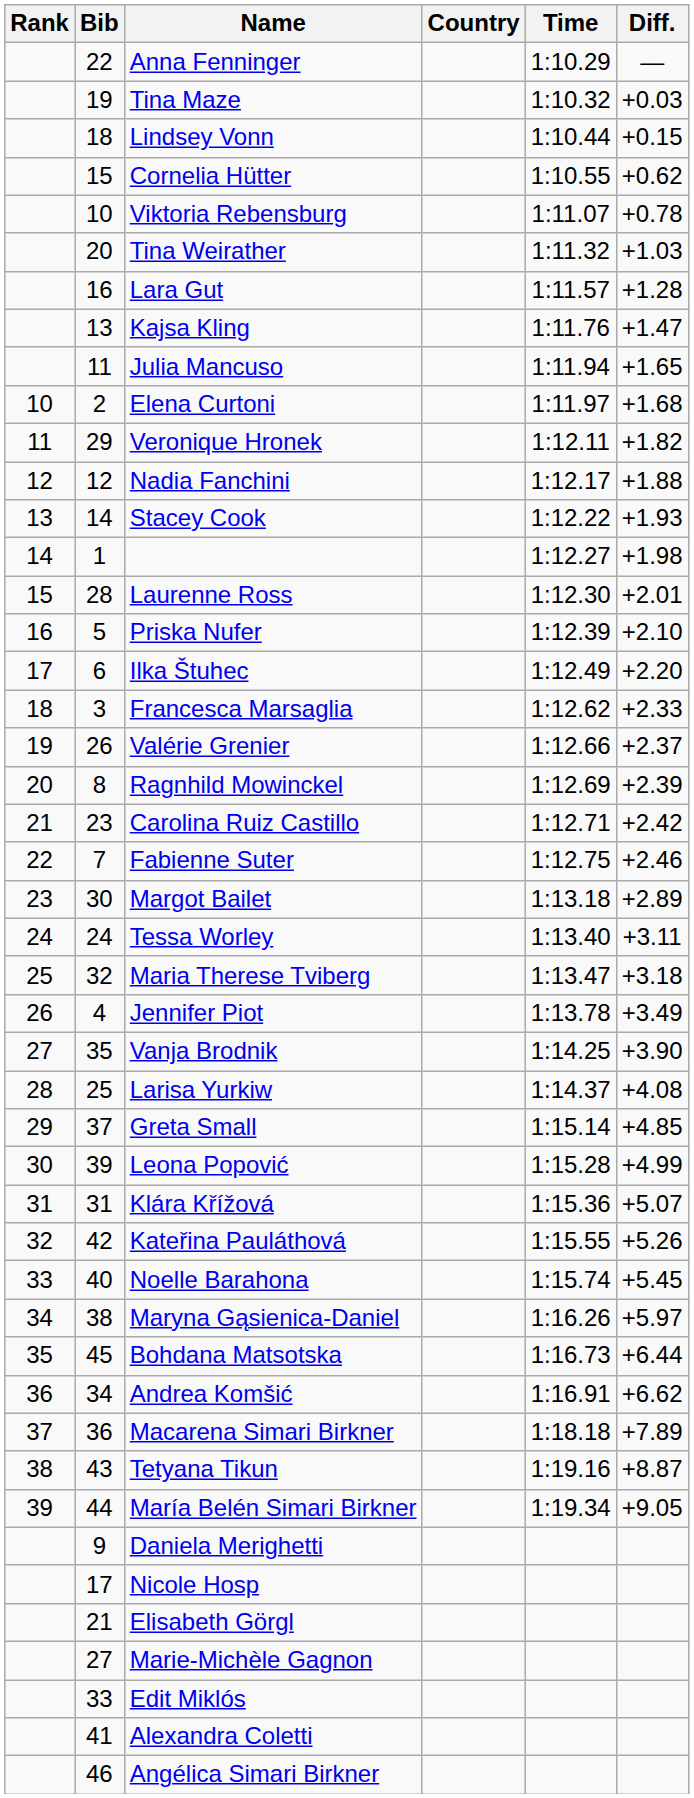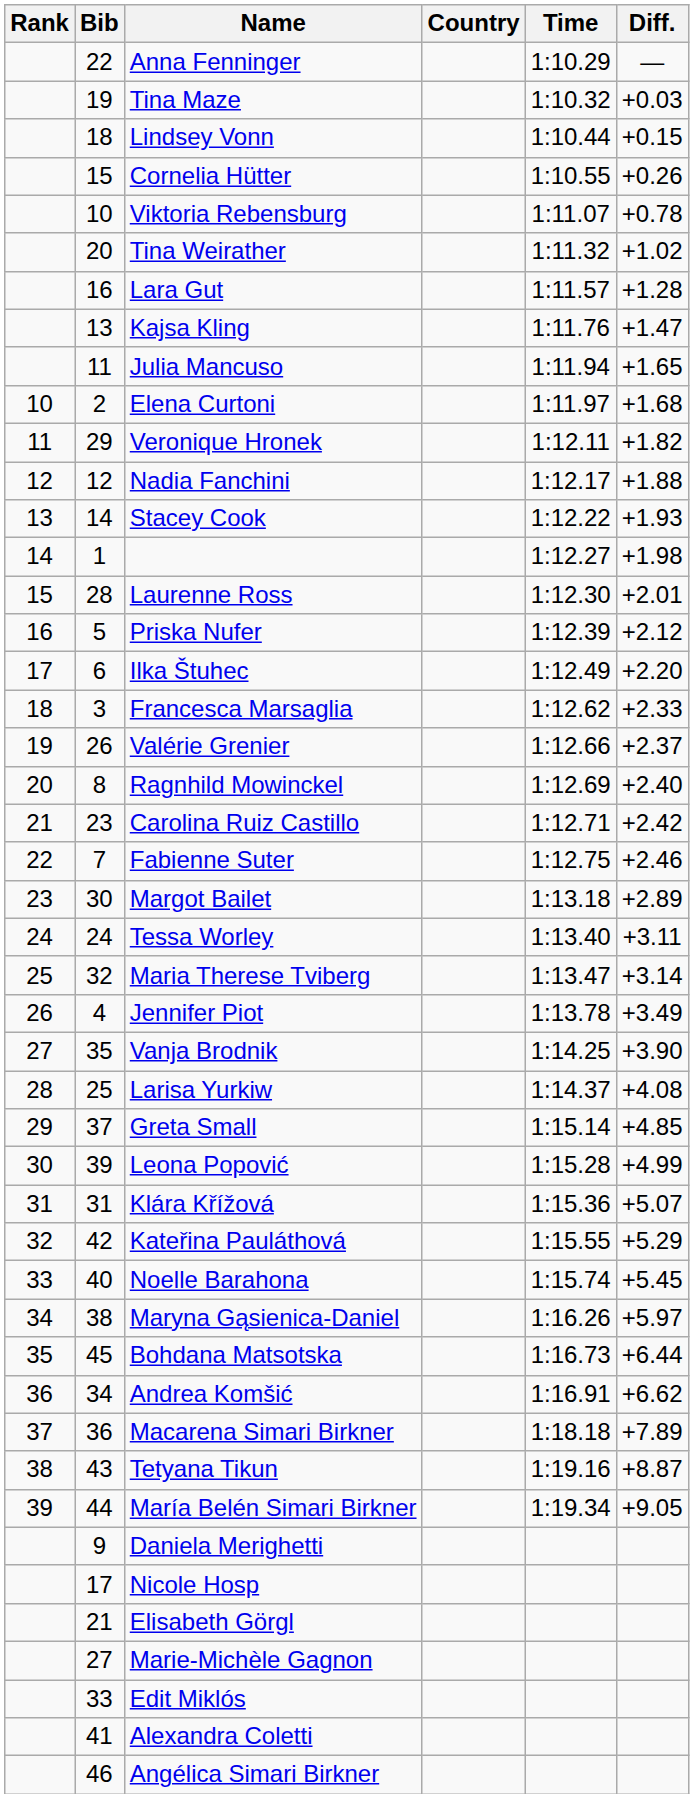 <table class="wikitable sortable" style="text-align:center">
 <tr>
 <th>Rank</th>
 <th>Bib</th>
 <th>Name</th>
 <th>Country</th>
 <th>Time</th>
 <th>Diff.</th>
 </tr>
 <tr>
 <td></td>
 <td>22</td>
 <td align=left><a href='#'>Anna Fenninger</a></td>
 <td align=left></td>
 <td>1:10.29</td>
 <td>—</td>
 </tr>
 <tr>
 <td></td>
 <td>19</td>
 <td align=left><a href='#'>Tina Maze</a></td>
 <td align=left></td>
 <td>1:10.32</td>
 <td>+0.03</td>
 </tr>
 <tr>
 <td></td>
 <td>18</td>
 <td align=left><a href='#'>Lindsey Vonn</a></td>
 <td align=left></td>
 <td>1:10.44</td>
 <td>+0.15</td>
 </tr>
 <tr>
 <td></td>
 <td>15</td>
 <td align=left><a href='#'>Cornelia Hütter</a></td>
 <td align=left></td>
 <td>1:10.55</td>
-<td>+0.62</td>
+<td>+0.26</td>
 </tr>
 <tr>
 <td></td>
 <td>10</td>
 <td align=left><a href='#'>Viktoria Rebensburg</a></td>
 <td align=left></td>
 <td>1:11.07</td>
 <td>+0.78</td>
 </tr>
 <tr>
 <td></td>
 <td>20</td>
 <td align=left><a href='#'>Tina Weirather</a></td>
 <td align=left></td>
 <td>1:11.32</td>
-<td>+1.03</td>
+<td>+1.02</td>
 </tr>
 <tr>
 <td></td>
 <td>16</td>
 <td align=left><a href='#'>Lara Gut</a></td>
 <td align=left> </td>
 <td>1:11.57</td>
 <td>+1.28</td>
 </tr>
 <tr>
 <td></td>
 <td>13</td>
 <td align=left><a href='#'>Kajsa Kling</a></td>
 <td align=left></td>
 <td>1:11.76</td>
 <td>+1.47</td>
 </tr>
 <tr>
 <td></td>
 <td>11</td>
 <td align=left><a href='#'>Julia Mancuso</a></td>
 <td align=left></td>
 <td>1:11.94</td>
 <td>+1.65</td>
 </tr>
 <tr>
 <td>10</td>
 <td>2</td>
 <td align=left><a href='#'>Elena Curtoni</a></td>
 <td align=left></td>
 <td>1:11.97</td>
 <td>+1.68</td>
 </tr>
 <tr>
 <td>11</td>
 <td>29</td>
 <td align=left><a href='#'>Veronique Hronek</a></td>
 <td align=left></td>
 <td>1:12.11</td>
 <td>+1.82</td>
 </tr>
 <tr>
 <td>12</td>
 <td>12</td>
 <td align=left><a href='#'>Nadia Fanchini</a></td>
 <td align=left></td>
 <td>1:12.17</td>
 <td>+1.88</td>
 </tr>
 <tr>
 <td>13</td>
 <td>14</td>
 <td align=left><a href='#'>Stacey Cook</a></td>
 <td align=left></td>
 <td>1:12.22</td>
 <td>+1.93</td>
 </tr>
 <tr>
 <td>14</td>
 <td>1</td>
 <td align=left></td>
 <td align=left></td>
 <td>1:12.27</td>
 <td>+1.98</td>
 </tr>
 <tr>
 <td>15</td>
 <td>28</td>
 <td align=left><a href='#'>Laurenne Ross</a></td>
 <td align=left></td>
 <td>1:12.30</td>
 <td>+2.01</td>
 </tr>
 <tr>
 <td>16</td>
 <td>5</td>
 <td align=left><a href='#'>Priska Nufer</a></td>
 <td align=left> </td>
 <td>1:12.39</td>
-<td>+2.10</td>
+<td>+2.12</td>
 </tr>
 <tr>
 <td>17</td>
 <td>6</td>
 <td align=left><a href='#'>Ilka Štuhec</a></td>
 <td align=left></td>
 <td>1:12.49</td>
 <td>+2.20</td>
 </tr>
 <tr>
 <td>18</td>
 <td>3</td>
 <td align=left><a href='#'>Francesca Marsaglia</a></td>
 <td align=left></td>
 <td>1:12.62</td>
 <td>+2.33</td>
 </tr>
 <tr>
 <td>19</td>
 <td>26</td>
 <td align=left><a href='#'>Valérie Grenier</a></td>
 <td align=left></td>
 <td>1:12.66</td>
 <td>+2.37</td>
 </tr>
 <tr>
 <td>20</td>
 <td>8</td>
 <td align=left><a href='#'>Ragnhild Mowinckel</a></td>
 <td align=left></td>
 <td>1:12.69</td>
-<td>+2.39</td>
+<td>+2.40</td>
 </tr>
 <tr>
 <td>21</td>
 <td>23</td>
 <td align=left><a href='#'>Carolina Ruiz Castillo</a></td>
 <td align=left></td>
 <td>1:12.71</td>
 <td>+2.42</td>
 </tr>
 <tr>
 <td>22</td>
 <td>7</td>
 <td align=left><a href='#'>Fabienne Suter</a></td>
 <td align=left> </td>
 <td>1:12.75</td>
 <td>+2.46</td>
 </tr>
 <tr>
 <td>23</td>
 <td>30</td>
 <td align=left><a href='#'>Margot Bailet</a></td>
 <td align=left></td>
 <td>1:13.18</td>
 <td>+2.89</td>
 </tr>
 <tr>
 <td>24</td>
 <td>24</td>
 <td align=left><a href='#'>Tessa Worley</a></td>
 <td align=left></td>
 <td>1:13.40</td>
 <td>+3.11</td>
 </tr>
 <tr>
 <td>25</td>
 <td>32</td>
 <td align=left><a href='#'>Maria Therese Tviberg</a></td>
 <td align=left></td>
 <td>1:13.47</td>
-<td>+3.18</td>
+<td>+3.14</td>
 </tr>
 <tr>
 <td>26</td>
 <td>4</td>
 <td align=left><a href='#'>Jennifer Piot</a></td>
 <td align=left></td>
 <td>1:13.78</td>
 <td>+3.49</td>
 </tr>
 <tr>
 <td>27</td>
 <td>35</td>
 <td align=left><a href='#'>Vanja Brodnik</a></td>
 <td align=left></td>
 <td>1:14.25</td>
 <td>+3.90</td>
 </tr>
 <tr>
 <td>28</td>
 <td>25</td>
 <td align=left><a href='#'>Larisa Yurkiw</a></td>
 <td align=left></td>
 <td>1:14.37</td>
 <td>+4.08</td>
 </tr>
 <tr>
 <td>29</td>
 <td>37</td>
 <td align=left><a href='#'>Greta Small</a></td>
 <td align=left></td>
 <td>1:15.14</td>
 <td>+4.85</td>
 </tr>
 <tr>
 <td>30</td>
 <td>39</td>
 <td align=left><a href='#'>Leona Popović</a></td>
 <td align=left></td>
 <td>1:15.28</td>
 <td>+4.99</td>
 </tr>
 <tr>
 <td>31</td>
 <td>31</td>
 <td align=left><a href='#'>Klára Křížová</a></td>
 <td align=left></td>
 <td>1:15.36</td>
 <td>+5.07</td>
 </tr>
 <tr>
 <td>32</td>
 <td>42</td>
 <td align=left><a href='#'>Kateřina Pauláthová</a></td>
 <td align=left></td>
 <td>1:15.55</td>
-<td>+5.26</td>
+<td>+5.29</td>
 </tr>
 <tr>
 <td>33</td>
 <td>40</td>
 <td align=left><a href='#'>Noelle Barahona</a></td>
 <td align=left></td>
 <td>1:15.74</td>
 <td>+5.45</td>
 </tr>
 <tr>
 <td>34</td>
 <td>38</td>
 <td align=left><a href='#'>Maryna Gąsienica-Daniel</a></td>
 <td align=left></td>
 <td>1:16.26</td>
 <td>+5.97</td>
 </tr>
 <tr>
 <td>35</td>
 <td>45</td>
 <td align=left><a href='#'>Bohdana Matsotska</a></td>
 <td align=left></td>
 <td>1:16.73</td>
 <td>+6.44</td>
 </tr>
 <tr>
 <td>36</td>
 <td>34</td>
 <td align=left><a href='#'>Andrea Komšić</a></td>
 <td align=left></td>
 <td>1:16.91</td>
 <td>+6.62</td>
 </tr>
 <tr>
 <td>37</td>
 <td>36</td>
 <td align=left><a href='#'>Macarena Simari Birkner</a></td>
 <td align=left></td>
 <td>1:18.18</td>
 <td>+7.89</td>
 </tr>
 <tr>
 <td>38</td>
 <td>43</td>
 <td align=left><a href='#'>Tetyana Tikun</a></td>
 <td align=left></td>
 <td>1:19.16</td>
 <td>+8.87</td>
 </tr>
 <tr>
 <td>39</td>
 <td>44</td>
 <td align=left><a href='#'>María Belén Simari Birkner</a></td>
 <td align=left></td>
 <td>1:19.34</td>
 <td>+9.05</td>
 </tr>
 <tr>
 <td></td>
 <td>9</td>
 <td align=left><a href='#'>Daniela Merighetti</a></td>
 <td align=left></td>
 <td></td>
 <td></td>
 </tr>
 <tr>
 <td></td>
 <td>17</td>
 <td align=left><a href='#'>Nicole Hosp</a></td>
 <td align=left></td>
 <td></td>
 <td></td>
 </tr>
 <tr>
 <td></td>
 <td>21</td>
 <td align=left><a href='#'>Elisabeth Görgl</a></td>
 <td align=left></td>
 <td></td>
 <td></td>
 </tr>
 <tr>
 <td></td>
 <td>27</td>
 <td align=left><a href='#'>Marie-Michèle Gagnon</a></td>
 <td align=left></td>
 <td></td>
 <td></td>
 </tr>
 <tr>
 <td></td>
 <td>33</td>
 <td align=left><a href='#'>Edit Miklós</a></td>
 <td align=left></td>
 <td></td>
 <td></td>
 </tr>
 <tr>
 <td></td>
 <td>41</td>
 <td align=left><a href='#'>Alexandra Coletti</a></td>
 <td align=left></td>
 <td></td>
 <td></td>
 </tr>
 <tr>
 <td></td>
 <td>46</td>
 <td align=left><a href='#'>Angélica Simari Birkner</a></td>
 <td align=left></td>
 <td></td>
 <td></td>
 </tr>
 </table>
